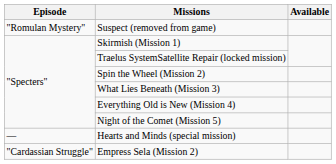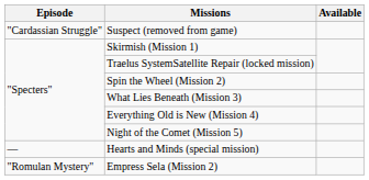 <table class="wikitable">
 <tr>
 <th>Episode</th>
 <th>Missions</th>
 <th>Available</th>
 </tr>
 <tr>
-<td>"Romulan Mystery"</td>
+<td>"Cardassian Struggle"</td>
 <td>Suspect (removed from game)</td>
 <td></td>
 </tr>
 <tr>
 <td rowspan="6">"Specters"</td>
 <td>Skirmish (Mission 1)</td>
 <td rowspan="2"></td>
 </tr>
 <tr>
 <td>Traelus SystemSatellite Repair (locked mission)</td>
 </tr>
 <tr>
 <td>Spin the Wheel (Mission 2)</td>
 <td></td>
 </tr>
 <tr>
 <td>What Lies Beneath (Mission 3)</td>
 <td></td>
 </tr>
 <tr>
 <td>Everything Old is New (Mission 4)</td>
 <td></td>
 </tr>
 <tr>
 <td>Night of the Comet (Mission 5)</td>
 <td></td>
 </tr>
 <tr>
 <td>—</td>
 <td>Hearts and Minds (special mission)</td>
 <td></td>
 </tr>
 <tr>
-<td>"Cardassian Struggle"</td>
+<td>"Romulan Mystery"</td>
 <td>Empress Sela (Mission 2)</td>
 <td></td>
 </tr>
 </table>
